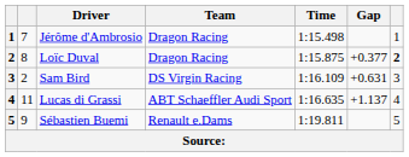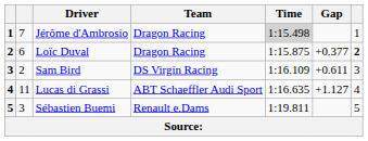 <table class="wikitable">
 <tr>
 <th></th>
 <th></th>
 <th>Driver</th>
 <th>Team</th>
 <th>Time</th>
 <th>Gap</th>
 <th></th>
 </tr>
 <tr>
 <th>1</th>
 <td>7</td>
 <td> <a href='#'>Jérôme d'Ambrosio</a></td>
 <td><a href='#'>Dragon Racing</a></td>
-<td>1:15.498</td>
+<td style="background: lightgrey;">1:15.498</td>
 <td></td>
 <td>1</td>
 </tr>
 <tr>
 <th>2</th>
-<td>8</td>
+<td>6</td>
 <td> <a href='#'>Loïc Duval</a></td>
 <td><a href='#'>Dragon Racing</a></td>
 <td>1:15.875</td>
 <td>+0.377</td>
 <td><strong>2</strong></td>
 </tr>
 <tr>
 <th>3</th>
 <td>2</td>
 <td> <a href='#'>Sam Bird</a></td>
 <td><a href='#'>DS Virgin Racing</a></td>
 <td>1:16.109</td>
-<td>+0.631</td>
+<td>+0.611</td>
 <td>3</td>
 </tr>
 <tr>
 <th>4</th>
 <td>11</td>
 <td> <a href='#'>Lucas di Grassi</a></td>
 <td><a href='#'>ABT Schaeffler Audi Sport</a></td>
 <td>1:16.635</td>
-<td>+1.137</td>
+<td>+1.127</td>
 <td>4</td>
 </tr>
 <tr>
 <th>5</th>
-<td>9</td>
+<td>3</td>
 <td> <a href='#'>Sébastien Buemi</a></td>
 <td><a href='#'>Renault e.Dams</a></td>
 <td>1:19.811</td>
 <td></td>
 <td>5</td>
 </tr>
 <tr>
 <th colspan="8">Source:</th>
 </tr>
 </table>
